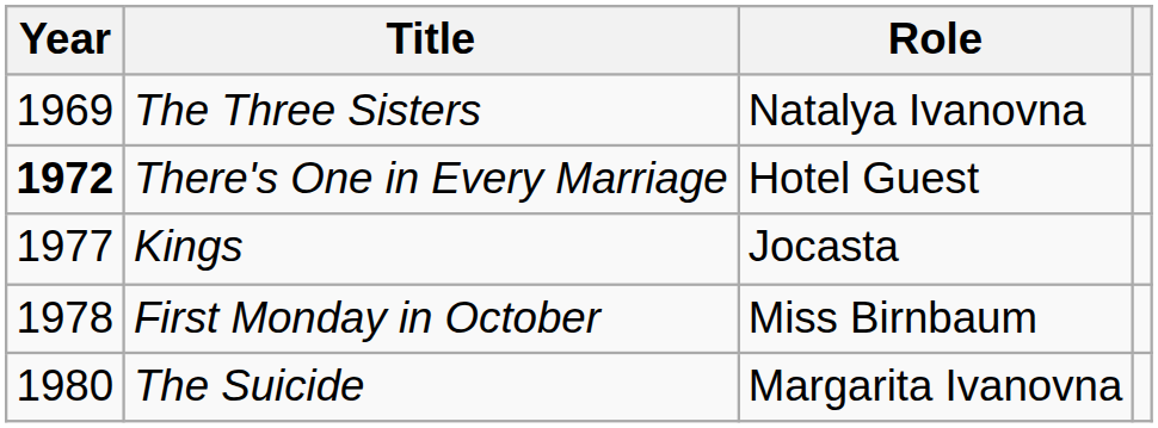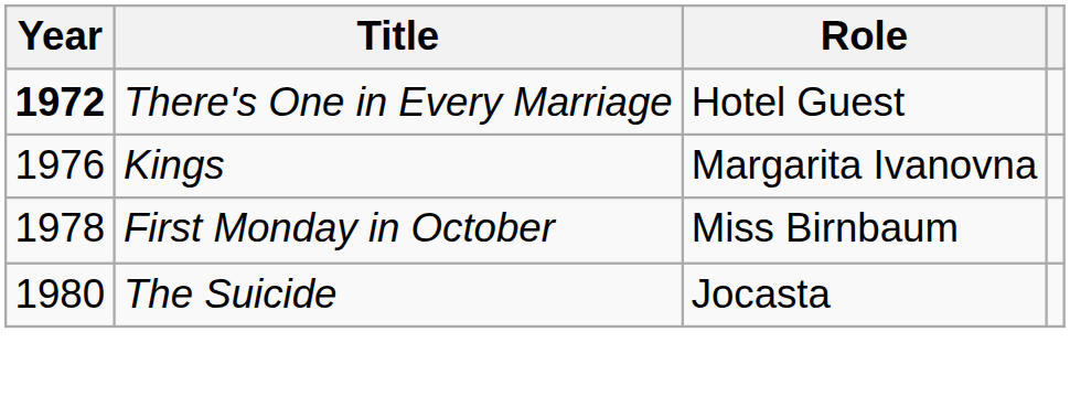 <table class="wikitable sortable">
 <tr>
 <th>Year</th>
 <th>Title</th>
 <th>Role</th>
 <th></th>
 </tr>
 <tr>
-<td>1969</td>
-<td><em>The Three Sisters</em></td>
-<td>Natalya Ivanovna</td>
-<td></td>
-</tr>
-<tr>
 <td><strong>1972</strong></td>
 <td><em>There's One in Every Marriage</em></td>
 <td>Hotel Guest</td>
 <td></td>
 </tr>
 <tr>
-<td>1977</td>
+<td>1976</td>
 <td><em>Kings</em></td>
-<td>Jocasta</td>
+<td>Margarita Ivanovna</td>
 <td></td>
 </tr>
 <tr>
 <td>1978</td>
 <td><em>First Monday in October</em></td>
 <td>Miss Birnbaum</td>
 <td></td>
 </tr>
 <tr>
 <td>1980</td>
 <td><em>The Suicide</em></td>
-<td>Margarita Ivanovna</td>
+<td>Jocasta</td>
 <td></td>
 </tr>
 </table>
